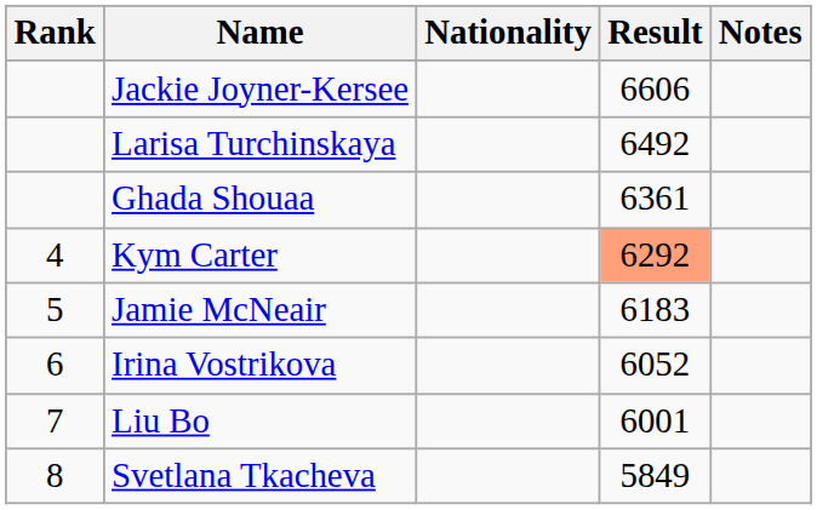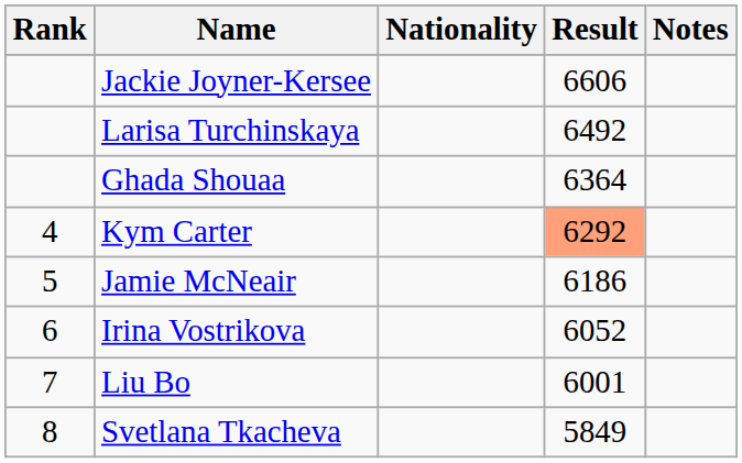 <table class="wikitable sortable" style="text-align:center">
 <tr>
 <th>Rank</th>
 <th>Name</th>
 <th>Nationality</th>
 <th>Result</th>
 <th>Notes</th>
 </tr>
 <tr>
 <td></td>
 <td align=left><a href='#'>Jackie Joyner-Kersee</a></td>
 <td align=left></td>
 <td>6606</td>
 <td></td>
 </tr>
 <tr>
 <td></td>
 <td align=left><a href='#'>Larisa Turchinskaya</a></td>
 <td align=left></td>
 <td>6492</td>
 <td></td>
 </tr>
 <tr>
 <td></td>
 <td align=left><a href='#'>Ghada Shouaa</a></td>
 <td align=left></td>
-<td>6361</td>
+<td>6364</td>
 <td></td>
 </tr>
 <tr>
 <td>4</td>
 <td align=left><a href='#'>Kym Carter</a></td>
 <td align=left></td>
 <td style="background: lightsalmon;">6292</td>
 <td></td>
 </tr>
 <tr>
 <td>5</td>
 <td align=left><a href='#'>Jamie McNeair</a></td>
 <td align=left></td>
-<td>6183</td>
+<td>6186</td>
 <td></td>
 </tr>
 <tr>
 <td>6</td>
 <td align=left><a href='#'>Irina Vostrikova</a></td>
 <td align=left></td>
 <td>6052</td>
 <td></td>
 </tr>
 <tr>
 <td>7</td>
 <td align=left><a href='#'>Liu Bo</a></td>
 <td align=left></td>
 <td>6001</td>
 <td></td>
 </tr>
 <tr>
 <td>8</td>
 <td align=left><a href='#'>Svetlana Tkacheva</a></td>
 <td align=left></td>
 <td>5849</td>
 <td></td>
 </tr>
 </table>
